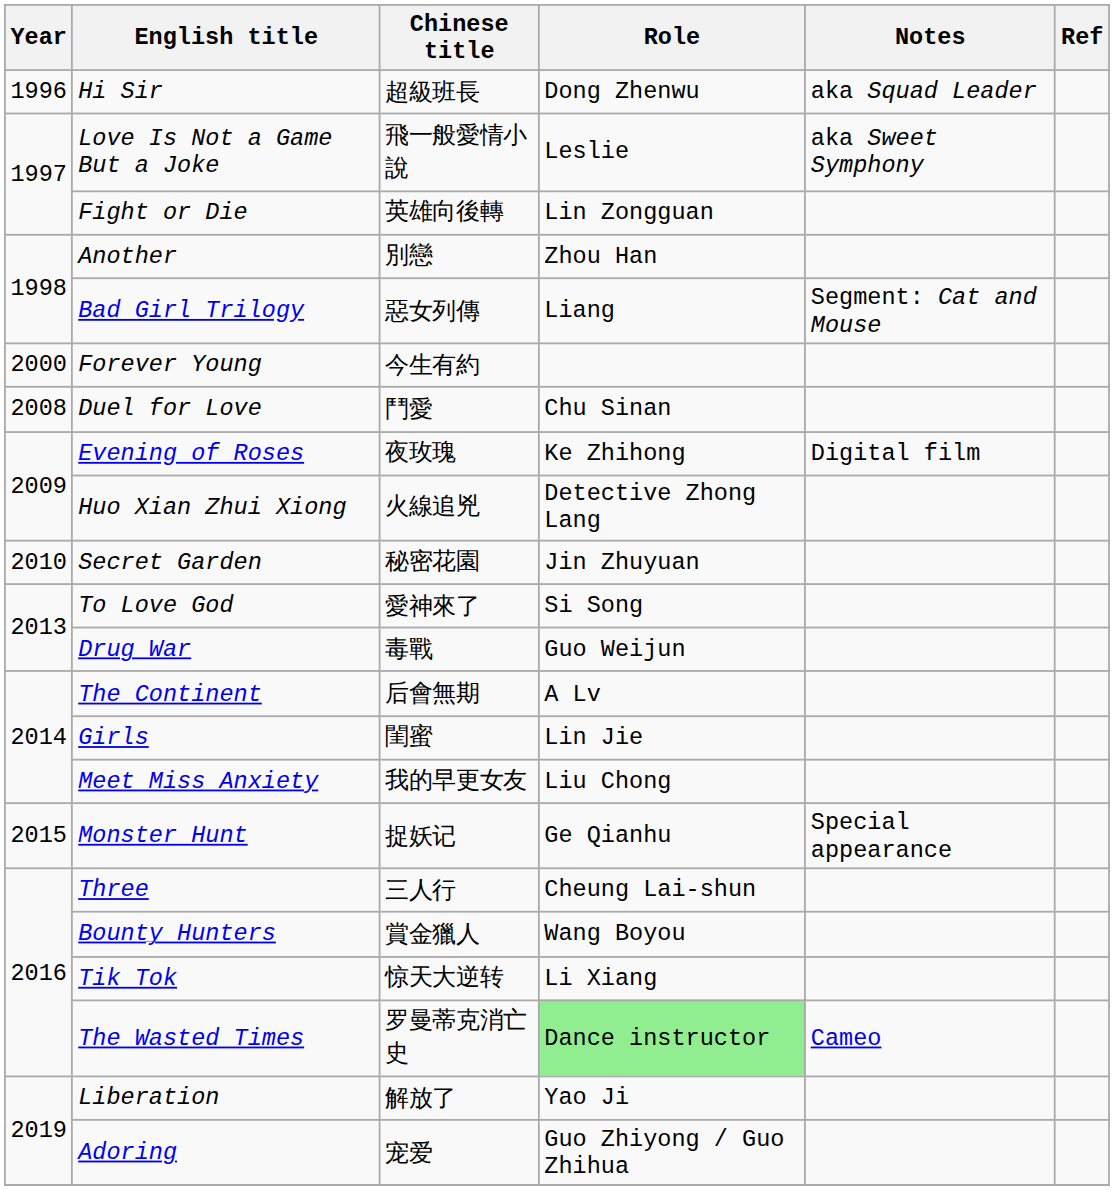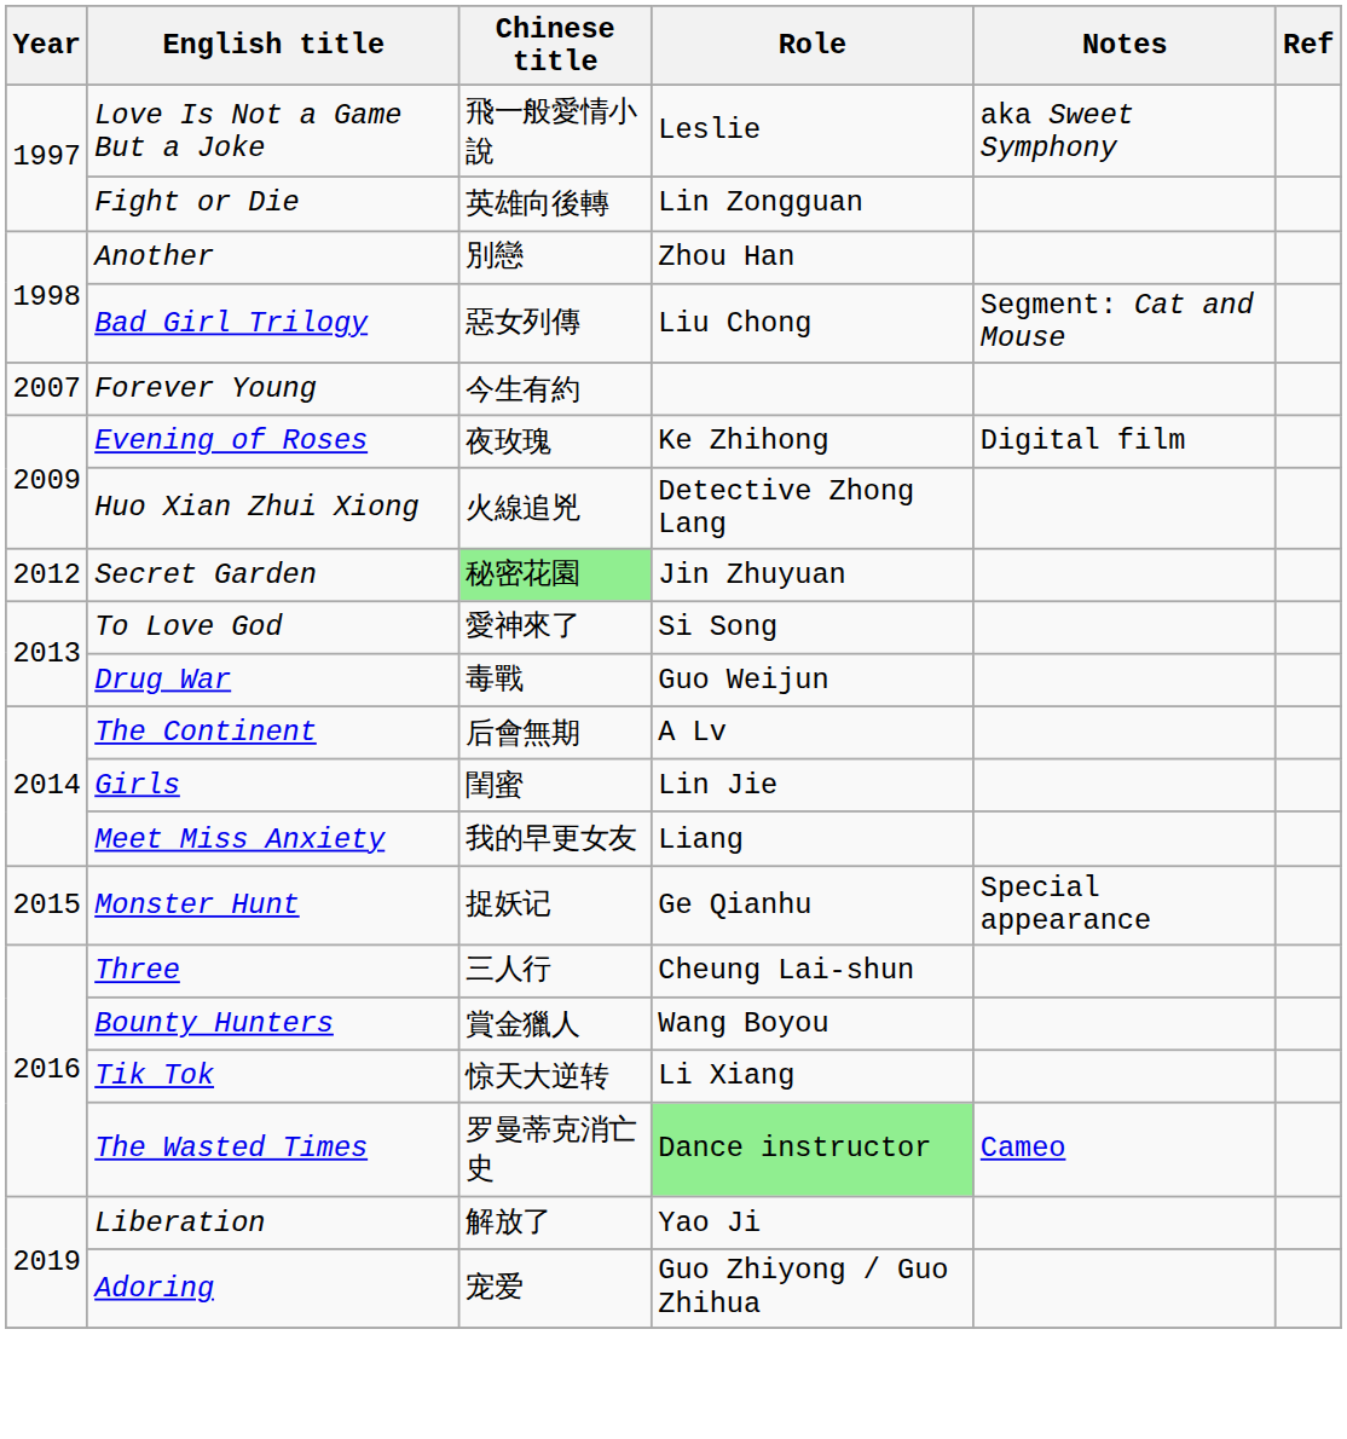 <table class="wikitable sortable">
 <tr>
 <th>Year</th>
 <th>English title</th>
 <th>Chinese title</th>
 <th>Role</th>
 <th>Notes</th>
 <th>Ref</th>
-</tr>
-<tr>
-<td>1996</td>
-<td><em>Hi Sir</em></td>
-<td>超級班長</td>
-<td>Dong Zhenwu</td>
-<td>aka <em>Squad Leader</em></td>
-<td></td>
 </tr>
 <tr>
 <td rowspan="2">1997</td>
 <td><em>Love Is Not a Game But a Joke</em></td>
 <td>飛一般愛情小說</td>
 <td>Leslie</td>
 <td>aka <em>Sweet Symphony</em></td>
 <td></td>
 </tr>
 <tr>
 <td><em>Fight or Die</em></td>
 <td>英雄向後轉</td>
 <td>Lin Zongguan</td>
 <td></td>
 <td></td>
 </tr>
 <tr>
 <td rowspan=2>1998</td>
 <td><em>Another</em></td>
 <td>別戀</td>
 <td>Zhou Han</td>
 <td></td>
 <td></td>
 </tr>
 <tr>
 <td><em><a href='#'>Bad Girl Trilogy</a></em></td>
 <td>惡女列傳</td>
-<td>Liang</td>
+<td>Liu Chong</td>
 <td>Segment: <em>Cat and Mouse</em></td>
 <td></td>
 </tr>
 <tr>
-<td>2000</td>
+<td>2007</td>
 <td><em>Forever Young</em></td>
 <td>今生有約</td>
 <td></td>
-<td></td>
-<td></td>
-</tr>
-<tr>
-<td>2008</td>
-<td><em>Duel for Love</em></td>
-<td>鬥愛</td>
-<td>Chu Sinan</td>
 <td></td>
 <td></td>
 </tr>
 <tr>
 <td rowspan=2>2009</td>
 <td><em><a href='#'>Evening of Roses</a></em></td>
 <td>夜玫瑰</td>
 <td>Ke Zhihong</td>
 <td>Digital film</td>
 <td></td>
 </tr>
 <tr>
 <td><em>Huo Xian Zhui Xiong</em></td>
 <td>火線追兇</td>
 <td>Detective Zhong Lang</td>
 <td></td>
 <td></td>
 </tr>
 <tr>
-<td>2010</td>
+<td>2012</td>
 <td><em>Secret Garden</em></td>
-<td>秘密花園</td>
+<td style="background: lightgreen;">秘密花園</td>
 <td>Jin Zhuyuan</td>
 <td></td>
 <td></td>
 </tr>
 <tr>
 <td rowspan=2>2013</td>
 <td><em>To Love God</em></td>
 <td>愛神來了</td>
 <td>Si Song</td>
 <td></td>
 <td></td>
 </tr>
 <tr>
 <td><em><a href='#'>Drug War</a></em></td>
 <td>毒戰</td>
 <td>Guo Weijun</td>
 <td></td>
 <td></td>
 </tr>
 <tr>
 <td rowspan=3>2014</td>
 <td><em><a href='#'>The Continent</a></em></td>
 <td>后會無期</td>
 <td>A Lv</td>
 <td></td>
 <td></td>
 </tr>
 <tr>
 <td><em><a href='#'>Girls</a></em></td>
 <td>閨蜜</td>
 <td>Lin Jie</td>
 <td></td>
 <td></td>
 </tr>
 <tr>
 <td><em><a href='#'>Meet Miss Anxiety</a></em></td>
 <td>我的早更女友</td>
-<td>Liu Chong</td>
+<td>Liang</td>
 <td></td>
 <td></td>
 </tr>
 <tr>
 <td>2015</td>
 <td><em><a href='#'>Monster Hunt</a></em></td>
 <td>捉妖记</td>
 <td>Ge Qianhu</td>
 <td>Special appearance</td>
 <td></td>
 </tr>
 <tr>
 <td rowspan=4>2016</td>
 <td><em><a href='#'>Three</a></em></td>
 <td>三人行</td>
 <td>Cheung Lai-shun</td>
 <td></td>
 <td></td>
 </tr>
 <tr>
 <td><em><a href='#'>Bounty Hunters</a></em></td>
 <td>賞金獵人</td>
 <td>Wang Boyou</td>
 <td></td>
 <td></td>
 </tr>
 <tr>
 <td><em><a href='#'>Tik Tok</a></em></td>
 <td>惊天大逆转</td>
 <td>Li Xiang</td>
 <td></td>
 <td></td>
 </tr>
 <tr>
 <td><em><a href='#'>The Wasted Times</a></em></td>
 <td>罗曼蒂克消亡史</td>
 <td style="background: lightgreen;">Dance instructor</td>
 <td><a href='#'>Cameo</a></td>
 <td></td>
 </tr>
 <tr>
 <td rowspan="2">2019</td>
 <td><em>Liberation</em></td>
 <td>解放了</td>
 <td>Yao Ji</td>
 <td></td>
 <td></td>
 </tr>
 <tr>
 <td><em><a href='#'>Adoring</a></em></td>
 <td>宠爱</td>
 <td>Guo Zhiyong / Guo Zhihua</td>
 <td></td>
 <td></td>
 </tr>
 <tr>
 </tr>
 </table>
